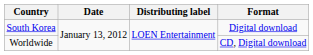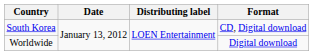 <table class="wikitable" style="text-align:center;">
 <tr>
 <th>Country</th>
 <th>Date</th>
 <th>Distributing label</th>
 <th>Format</th>
 </tr>
 <tr>
 <td><a href='#'>South Korea</a></td>
 <td rowspan=2>January 13, 2012</td>
 <td rowspan=2><a href='#'>LOEN Entertainment</a></td>
-<td><a href='#'>Digital download</a></td>
+<td><a href='#'>CD</a>, <a href='#'>Digital download</a></td>
 </tr>
 <tr>
 <td>Worldwide</td>
-<td><a href='#'>CD</a>, <a href='#'>Digital download</a></td>
+<td><a href='#'>Digital download</a></td>
 </tr>
 </table>
